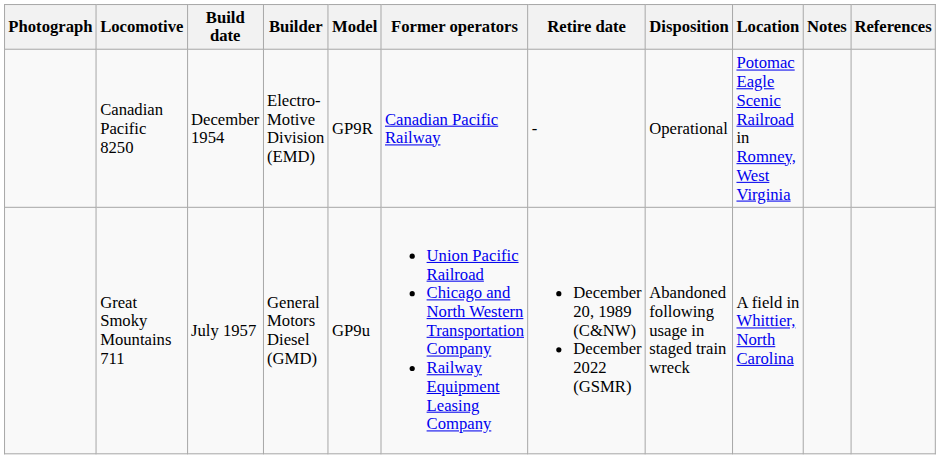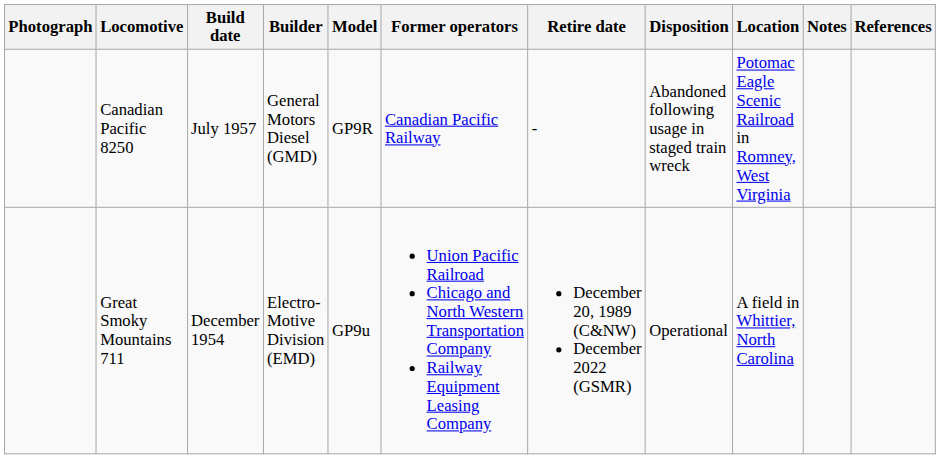 <table class="wikitable">
 <tr>
 <th>Photograph</th>
 <th>Locomotive</th>
 <th>Build date</th>
 <th>Builder</th>
 <th>Model</th>
 <th>Former operators</th>
 <th>Retire date</th>
 <th>Disposition</th>
 <th>Location</th>
 <th>Notes</th>
 <th>References</th>
 </tr>
 <tr>
 <td></td>
 <td>Canadian Pacific 8250</td>
-<td>December 1954</td>
-<td>Electro-Motive Division (EMD)</td>
+<td>July 1957</td>
+<td>General Motors Diesel (GMD)</td>
 <td>GP9R</td>
 <td><a href='#'>Canadian Pacific Railway</a></td>
 <td>-</td>
-<td>Operational</td>
+<td>Abandoned following usage in staged train wreck</td>
 <td><a href='#'>Potomac Eagle Scenic Railroad</a> in <a href='#'>Romney, West Virginia</a></td>
 <td></td>
 <td></td>
 </tr>
 <tr>
 <td></td>
 <td>Great Smoky Mountains 711</td>
-<td>July 1957</td>
-<td>General Motors Diesel (GMD)</td>
+<td>December 1954</td>
+<td>Electro-Motive Division (EMD)</td>
 <td>GP9u</td>
 <td><br><ul><li><a href='#'>Union Pacific Railroad</a></li><li><a href='#'>Chicago and North Western Transportation Company</a></li><li><a href='#'>Railway Equipment Leasing Company</a></li></ul></td>
 <td><br><ul><li>December 20, 1989 (C&NW)</li><li>December 2022 (GSMR)</li></ul></td>
-<td>Abandoned following usage in staged train wreck</td>
+<td>Operational</td>
 <td>A field in <a href='#'>Whittier, North Carolina</a></td>
 <td></td>
 <td></td>
 </tr>
 </table>
